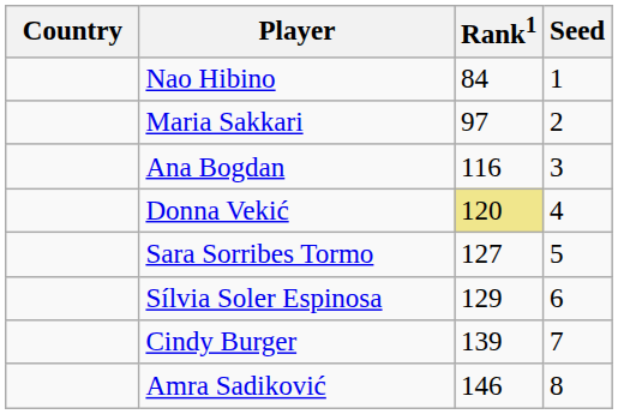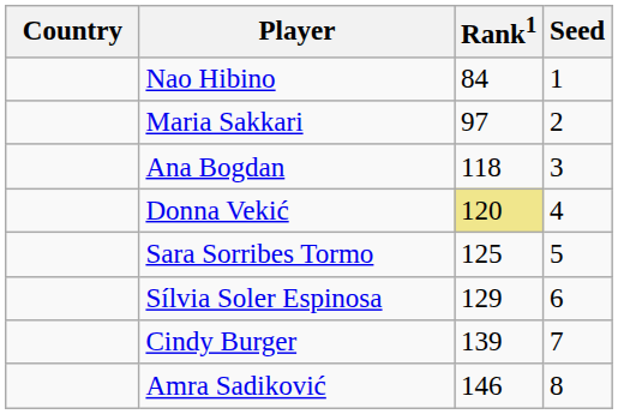 <table class="sortable wikitable">
 <tr>
 <th width="70">Country</th>
 <th width="175">Player</th>
 <th>Rank<sup>1</sup></th>
 <th>Seed</th>
 </tr>
 <tr>
 <td></td>
 <td><a href='#'>Nao Hibino</a></td>
 <td>84</td>
 <td>1</td>
 </tr>
 <tr>
 <td></td>
 <td><a href='#'>Maria Sakkari</a></td>
 <td>97</td>
 <td>2</td>
 </tr>
 <tr>
 <td></td>
 <td><a href='#'>Ana Bogdan</a></td>
-<td>116</td>
+<td>118</td>
 <td>3</td>
 </tr>
 <tr>
 <td></td>
 <td><a href='#'>Donna Vekić</a></td>
 <td style="background: khaki;">120</td>
 <td>4</td>
 </tr>
 <tr>
 <td></td>
 <td><a href='#'>Sara Sorribes Tormo</a></td>
-<td>127</td>
+<td>125</td>
 <td>5</td>
 </tr>
 <tr>
 <td></td>
 <td><a href='#'>Sílvia Soler Espinosa</a></td>
 <td>129</td>
 <td>6</td>
 </tr>
 <tr>
 <td></td>
 <td><a href='#'>Cindy Burger</a></td>
 <td>139</td>
 <td>7</td>
 </tr>
 <tr>
 <td></td>
 <td><a href='#'>Amra Sadiković</a></td>
 <td>146</td>
 <td>8</td>
 </tr>
 </table>
